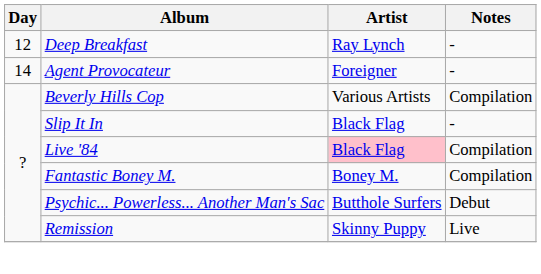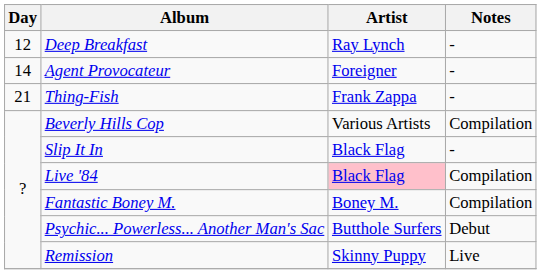 <table class="wikitable">
 <tr>
 <th>Day</th>
 <th>Album</th>
 <th>Artist</th>
 <th>Notes</th>
 </tr>
 <tr>
 <td rowspan="1" align="center">12</td>
 <td><em><a href='#'>Deep Breakfast</a></em></td>
 <td><a href='#'>Ray Lynch</a></td>
 <td>-</td>
 </tr>
 <tr>
 <td rowspan="1" align="center">14</td>
 <td><em><a href='#'>Agent Provocateur</a></em></td>
 <td><a href='#'>Foreigner</a></td>
+<td>-</td>
+</tr>
+<tr>
+<td rowspan="1" align="center">21</td>
+<td><em><a href='#'>Thing-Fish</a></em></td>
+<td><a href='#'>Frank Zappa</a></td>
 <td>-</td>
 </tr>
 <tr>
 <td rowspan="6" align="center">?</td>
 <td><em><a href='#'>Beverly Hills Cop</a></em></td>
 <td>Various Artists</td>
 <td>Compilation</td>
 </tr>
 <tr>
 <td><em><a href='#'>Slip It In</a></em></td>
 <td><a href='#'>Black Flag</a></td>
 <td>-</td>
 </tr>
 <tr>
 <td><em><a href='#'>Live '84</a></em></td>
 <td style="background: pink;"><a href='#'>Black Flag</a></td>
 <td>Compilation</td>
 </tr>
 <tr>
 <td><em><a href='#'>Fantastic Boney M.</a></em></td>
 <td><a href='#'>Boney M.</a></td>
 <td>Compilation</td>
 </tr>
 <tr>
 <td><em><a href='#'>Psychic... Powerless... Another Man's Sac</a></em></td>
 <td><a href='#'>Butthole Surfers</a></td>
 <td>Debut</td>
 </tr>
 <tr>
 <td><em><a href='#'>Remission</a></em></td>
 <td><a href='#'>Skinny Puppy</a></td>
 <td>Live</td>
 </tr>
 <tr>
 </tr>
 </table>
